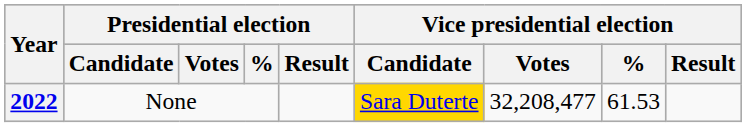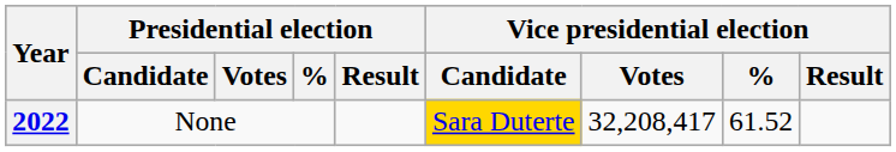 <table class="wikitable" style="text-align:center; font-size:90%">
 <tr>
 <th rowspan=2>Year</th>
 <th colspan=4>Presidential election</th>
 <th colspan=4>Vice presidential election</th>
 </tr>
 <tr>
 <th>Candidate</th>
 <th>Votes</th>
 <th>%</th>
 <th>Result</th>
 <th>Candidate</th>
 <th>Votes</th>
 <th>%</th>
 <th>Result</th>
 </tr>
 <tr>
 <th><a href='#'>2022</a></th>
 <td colspan="3">None</td>
 <td></td>
 <td style="background: gold;"><a href='#'>Sara Duterte</a></td>
-<td>32,208,477</td>
-<td>61.53</td>
+<td>32,208,417</td>
+<td>61.52</td>
 <td></td>
 </tr>
 </table>
